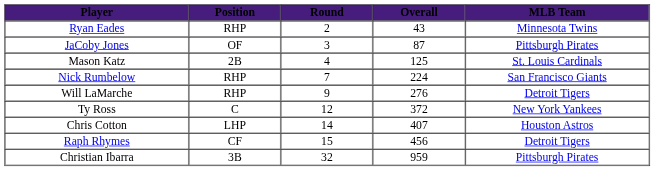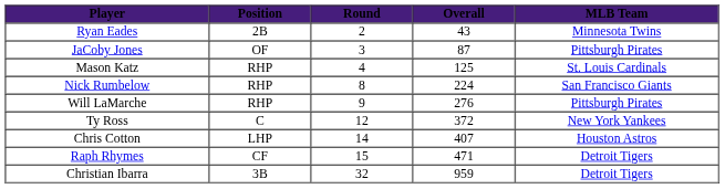 <table cellpadding="1" border="1" cellspacing="0" width="70%" style="text-align:center; width=74%">
 <tr>
 <th bgcolor="#461D7C" width="20%"><span>Player</span></th>
 <th bgcolor="#461D7C" width="10%"><span>Position</span></th>
 <th bgcolor="#461D7C" width="10%"><span>Round</span></th>
 <th bgcolor="#461D7C" width="10%"><span>Overall</span></th>
 <th bgcolor="#461D7C" width="20%"><span>MLB Team</span></th>
 </tr>
 <tr>
 <td><a href='#'>Ryan Eades</a></td>
-<td>RHP</td>
+<td>2B</td>
 <td>2</td>
 <td>43</td>
 <td><a href='#'>Minnesota Twins</a></td>
 </tr>
 <tr>
 <td><a href='#'>JaCoby Jones</a></td>
 <td>OF</td>
 <td>3</td>
 <td>87</td>
 <td><a href='#'>Pittsburgh Pirates</a></td>
 </tr>
 <tr>
 <td>Mason Katz</td>
-<td>2B</td>
+<td>RHP</td>
 <td>4</td>
 <td>125</td>
 <td><a href='#'>St. Louis Cardinals</a></td>
 </tr>
 <tr>
 <td><a href='#'>Nick Rumbelow</a></td>
 <td>RHP</td>
-<td>7</td>
+<td>8</td>
 <td>224</td>
 <td><a href='#'>San Francisco Giants</a></td>
 </tr>
 <tr>
 <td>Will LaMarche</td>
 <td>RHP</td>
 <td>9</td>
 <td>276</td>
-<td><a href='#'>Detroit Tigers</a></td>
+<td><a href='#'>Pittsburgh Pirates</a></td>
 </tr>
 <tr>
 <td>Ty Ross</td>
 <td>C</td>
 <td>12</td>
 <td>372</td>
 <td><a href='#'>New York Yankees</a></td>
 </tr>
 <tr>
 <td>Chris Cotton</td>
 <td>LHP</td>
 <td>14</td>
 <td>407</td>
 <td><a href='#'>Houston Astros</a></td>
 </tr>
 <tr>
 <td><a href='#'>Raph Rhymes</a></td>
 <td>CF</td>
 <td>15</td>
-<td>456</td>
+<td>471</td>
 <td><a href='#'>Detroit Tigers</a></td>
 </tr>
 <tr>
 <td>Christian Ibarra</td>
 <td>3B</td>
 <td>32</td>
 <td>959</td>
-<td><a href='#'>Pittsburgh Pirates</a></td>
+<td><a href='#'>Detroit Tigers</a></td>
 </tr>
 </table>
